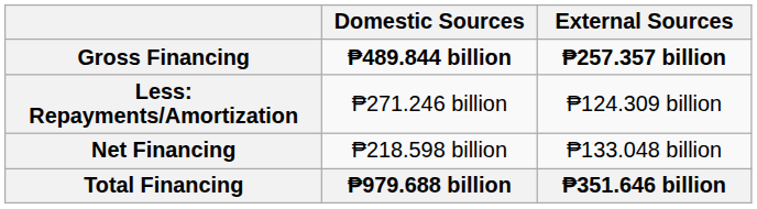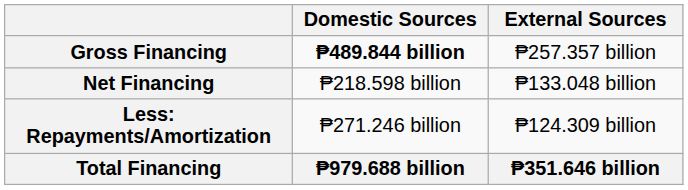 <table class="wikitable">
 <tr>
 <th width="225"></th>
 <th width="150">Domestic Sources</th>
 <th width="150">External Sources</th>
 </tr>
 <tr>
 <th scope="row" align="left">Gross Financing</th>
 <td align="center"><strong>₱489.844 billion</strong></td>
-<td align="center"><strong>₱257.357 billion</strong></td>
+<td align="center">₱257.357 billion</td>
+</tr>
+<tr>
+<th scope="row" align="left">Net Financing</th>
+<td align="center">₱218.598 billion</td>
+<td align="center">₱133.048 billion</td>
 </tr>
 <tr>
 <th scope="row" align="left">Less: Repayments/Amortization</th>
 <td align="center">₱271.246 billion</td>
 <td align="center">₱124.309 billion</td>
 </tr>
 <tr>
-<th scope="row" align="left">Net Financing</th>
-<td align="center">₱218.598 billion</td>
-<td align="center">₱133.048 billion</td>
-</tr>
-<tr>
 <th scope="row" align="left">Total Financing</th>
 <th>₱979.688 billion</th>
 <th align="center">₱351.646 billion</th>
 </tr>
 </table>
